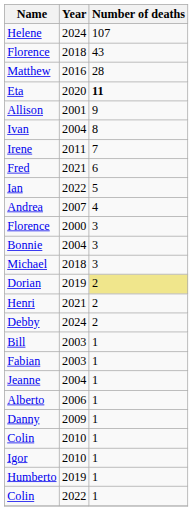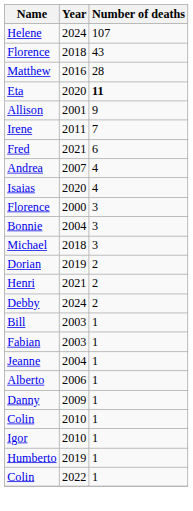 <table class="wikitable sortable" align="center" style="margin:1em auto;">
 <tr bgcolor="#CCCCCC">
 <th>Name</th>
 <th>Year</th>
 <th>Number of deaths</th>
 </tr>
 <tr>
 <td><a href='#'>Helene</a></td>
 <td>2024</td>
 <td>107</td>
 </tr>
 <tr>
 <td><a href='#'>Florence</a></td>
 <td>2018</td>
 <td>43</td>
 </tr>
 <tr>
 <td><a href='#'>Matthew</a></td>
 <td>2016</td>
 <td>28</td>
 </tr>
 <tr>
 <td><a href='#'>Eta</a></td>
 <td>2020</td>
 <td><strong>11</strong></td>
 </tr>
 <tr>
 <td><a href='#'>Allison</a></td>
 <td>2001</td>
 <td>9</td>
 </tr>
 <tr>
-<td><a href='#'>Ivan</a></td>
-<td>2004</td>
-<td>8</td>
-</tr>
-<tr>
 <td><a href='#'>Irene</a></td>
 <td>2011</td>
 <td>7</td>
 </tr>
 <tr>
 <td><a href='#'>Fred</a></td>
 <td>2021</td>
 <td>6</td>
 </tr>
 <tr>
-<td><a href='#'>Ian</a></td>
-<td>2022</td>
-<td>5</td>
+<td><a href='#'>Andrea</a></td>
+<td>2007</td>
+<td>4</td>
 </tr>
 <tr>
-<td><a href='#'>Andrea</a></td>
-<td>2007</td>
+<td><a href='#'>Isaias</a></td>
+<td>2020</td>
 <td>4</td>
 </tr>
 <tr>
 <td><a href='#'>Florence</a></td>
 <td>2000</td>
 <td>3</td>
 </tr>
 <tr>
 <td><a href='#'>Bonnie</a></td>
 <td>2004</td>
 <td>3</td>
 </tr>
 <tr>
 <td><a href='#'>Michael</a></td>
 <td>2018</td>
 <td>3</td>
 </tr>
 <tr>
 <td><a href='#'>Dorian</a></td>
 <td>2019</td>
-<td style="background: khaki;">2</td>
+<td>2</td>
 </tr>
 <tr>
 <td><a href='#'>Henri</a></td>
 <td>2021</td>
 <td>2</td>
 </tr>
 <tr>
 <td><a href='#'>Debby</a></td>
 <td>2024</td>
 <td>2</td>
 </tr>
 <tr>
 <td><a href='#'>Bill</a></td>
 <td>2003</td>
 <td>1</td>
 </tr>
 <tr>
 <td><a href='#'>Fabian</a></td>
 <td>2003</td>
 <td>1</td>
 </tr>
 <tr>
 <td><a href='#'>Jeanne</a></td>
 <td>2004</td>
 <td>1</td>
 </tr>
 <tr>
 <td><a href='#'>Alberto</a></td>
 <td>2006</td>
 <td>1</td>
 </tr>
 <tr>
 <td><a href='#'>Danny</a></td>
 <td>2009</td>
 <td>1</td>
 </tr>
 <tr>
 <td><a href='#'>Colin</a></td>
 <td>2010</td>
 <td>1</td>
 </tr>
 <tr>
 <td><a href='#'>Igor</a></td>
 <td>2010</td>
 <td>1</td>
 </tr>
 <tr>
 <td><a href='#'>Humberto</a></td>
 <td>2019</td>
 <td>1</td>
 </tr>
 <tr>
 <td><a href='#'>Colin</a></td>
 <td>2022</td>
 <td>1</td>
 </tr>
 <tr>
 </tr>
 </table>
